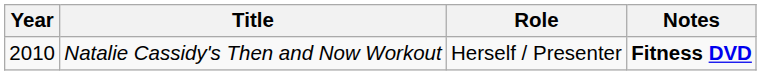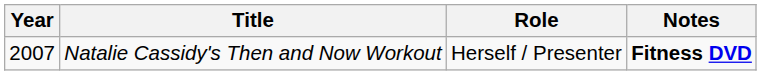 <table class="wikitable">
 <tr>
 <th>Year</th>
 <th>Title</th>
 <th>Role</th>
 <th>Notes</th>
 </tr>
 <tr>
-<td>2010</td>
+<td>2007</td>
 <td><em>Natalie Cassidy's Then and Now Workout</em></td>
 <td>Herself / Presenter</td>
 <td><strong>Fitness <a href='#'>DVD</a></strong></td>
 </tr>
 </table>
